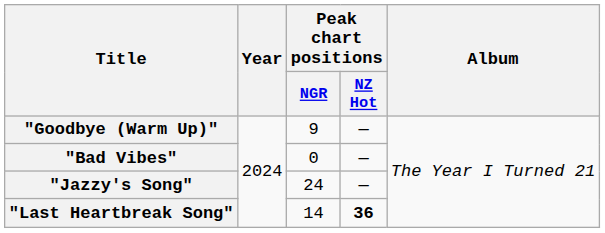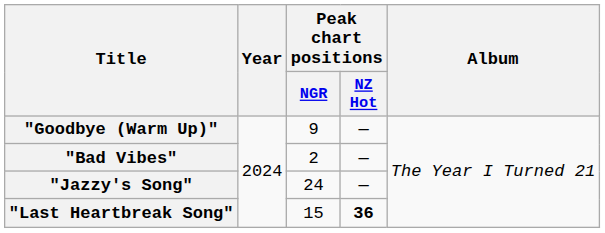 <table class="wikitable plainrowheaders" style="text-align:center;">
 <tr>
 <th scope="col" rowspan="2">Title</th>
 <th scope="col" rowspan="2">Year</th>
 <th scope="col" colspan="2">Peak chart positions</th>
 <th scope="col" rowspan="2">Album</th>
 </tr>
 <tr>
 <th scope="col" style="width:3em;font-size:90%;"><a href='#'>NGR</a><br></th>
 <th scope="col" style="width:2.5em;font-size:90%;"><a href='#'>NZ<br>Hot</a><br></th>
 </tr>
 <tr>
 <th scope="row">"Goodbye (Warm Up)"<br></th>
 <td rowspan="4">2024</td>
 <td>9</td>
 <td>—</td>
 <td rowspan="4"><em>The Year I Turned 21</em></td>
 </tr>
 <tr>
 <th scope="row">"Bad Vibes"<br></th>
-<td>0</td>
+<td>2</td>
 <td>—</td>
 </tr>
 <tr>
 <th scope="row">"Jazzy's Song"</th>
 <td>24</td>
 <td>—</td>
 </tr>
 <tr>
 <th scope="row">"Last Heartbreak Song"<br></th>
-<td>14</td>
+<td>15</td>
 <td><strong>36</strong></td>
 </tr>
 </table>
